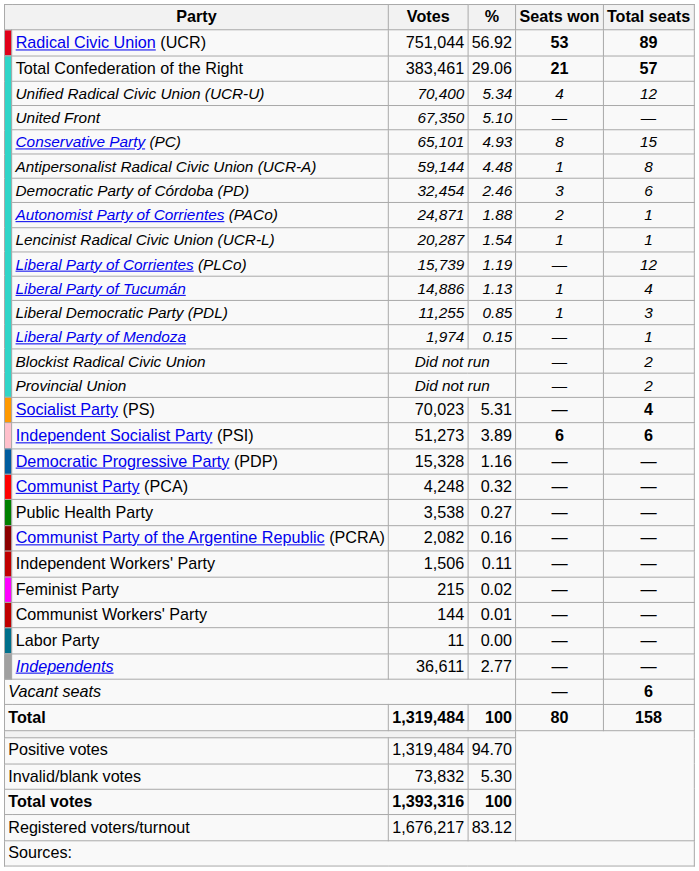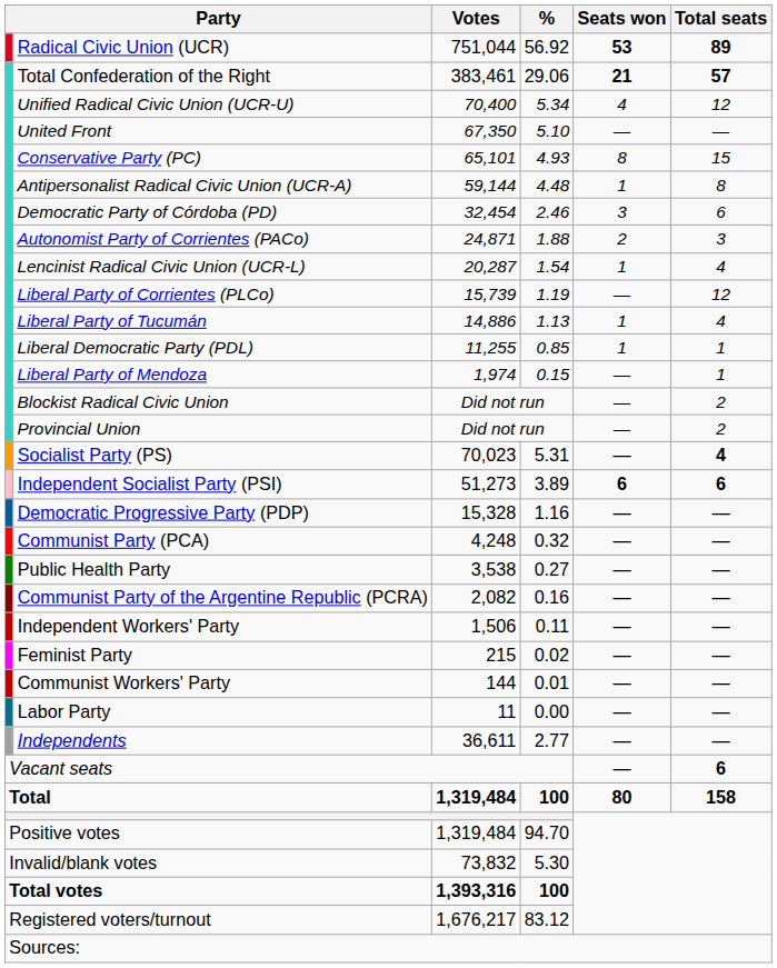 <table class="wikitable" style="text-align:right;">
 <tr>
 <th colspan=2>Party</th>
 <th>Votes</th>
 <th>%</th>
 <th>Seats won</th>
 <th>Total seats</th>
 </tr>
 <tr>
 <td bgcolor=#E10019></td>
 <td align=left><a href='#'>Radical Civic Union</a> (UCR)</td>
 <td>751,044</td>
 <td>56.92</td>
 <td align=center><strong>53</strong></td>
 <td align=center><strong>89</strong></td>
 </tr>
 <tr>
 <td bgcolor=#30D5C8 rowspan=14></td>
 <td align=left>Total Confederation of the Right</td>
 <td>383,461</td>
 <td>29.06</td>
 <td align=center><strong>21</strong></td>
 <td align=center><strong>57</strong></td>
 </tr>
 <tr style="font-size: 95%; font-style: italic">
 <td align=left><span>Unified Radical Civic Union (UCR-U)</span></td>
 <td>70,400</td>
 <td>5.34</td>
 <td align=center>4</td>
 <td align=center>12</td>
 </tr>
 <tr style="font-size: 95%; font-style: italic">
 <td align=left><span>United Front</span></td>
 <td>67,350</td>
 <td>5.10</td>
 <td align=center>—</td>
 <td align=center>—</td>
 </tr>
 <tr style="font-size: 95%; font-style: italic">
 <td align=left><span><a href='#'>Conservative Party</a> (PC)</span></td>
 <td>65,101</td>
 <td>4.93</td>
 <td align=center>8</td>
 <td align=center>15</td>
 </tr>
 <tr style="font-size: 95%; font-style: italic">
 <td align=left><span>Antipersonalist Radical Civic Union (UCR-A)</span></td>
 <td>59,144</td>
 <td>4.48</td>
 <td align=center>1</td>
 <td align=center>8</td>
 </tr>
 <tr style="font-size: 95%; font-style: italic">
 <td align=left><span>Democratic Party of Córdoba (PD)</span></td>
 <td>32,454</td>
 <td>2.46</td>
 <td align=center>3</td>
 <td align=center>6</td>
 </tr>
 <tr style="font-size: 95%; font-style: italic">
 <td align=left><span><a href='#'>Autonomist Party of Corrientes</a> (PACo)</span></td>
 <td>24,871</td>
 <td>1.88</td>
 <td align=center>2</td>
-<td align=center>1</td>
+<td align=center>3</td>
 </tr>
 <tr style="font-size: 95%; font-style: italic">
 <td align=left><span>Lencinist Radical Civic Union (UCR-L)</span></td>
 <td>20,287</td>
 <td>1.54</td>
 <td align=center>1</td>
-<td align=center>1</td>
+<td align=center>4</td>
 </tr>
 <tr style="font-size: 95%; font-style: italic">
 <td align=left><span><a href='#'>Liberal Party of Corrientes</a> (PLCo)</span></td>
 <td>15,739</td>
 <td>1.19</td>
 <td align=center>—</td>
 <td align=center>12</td>
 </tr>
 <tr style="font-size: 95%; font-style: italic">
 <td align=left><span><a href='#'>Liberal Party of Tucumán</a></span></td>
 <td>14,886</td>
 <td>1.13</td>
 <td align=center>1</td>
 <td align=center>4</td>
 </tr>
 <tr style="font-size: 95%; font-style: italic">
 <td align=left><span>Liberal Democratic Party (PDL)</span></td>
 <td>11,255</td>
 <td>0.85</td>
 <td align=center>1</td>
-<td align=center>3</td>
+<td align=center>1</td>
 </tr>
 <tr style="font-size: 95%; font-style: italic">
 <td align=left><span><a href='#'>Liberal Party of Mendoza</a></span></td>
 <td>1,974</td>
 <td>0.15</td>
 <td align=center>—</td>
 <td align=center>1</td>
 </tr>
 <tr style="font-size: 95%; font-style: italic">
 <td align=left><span>Blockist Radical Civic Union</span></td>
 <td colspan=2 align=center><em>Did not run</em></td>
 <td align=center>—</td>
 <td align=center>2</td>
 </tr>
 <tr style="font-size: 95%; font-style: italic">
 <td align=left><span>Provincial Union</span></td>
 <td colspan=2 align=center><em>Did not run</em></td>
 <td align=center>—</td>
 <td align=center>2</td>
 </tr>
 <tr>
 <td bgcolor=#FF9900></td>
 <td align=left><a href='#'>Socialist Party</a> (PS)</td>
 <td>70,023</td>
 <td>5.31</td>
 <td align=center>—</td>
 <td align=center><strong>4</strong></td>
 </tr>
 <tr>
 <td bgcolor=#ffc0cb></td>
 <td align=left><a href='#'>Independent Socialist Party</a> (PSI)</td>
 <td>51,273</td>
 <td>3.89</td>
 <td align=center><strong>6</strong></td>
 <td align=center><strong>6</strong></td>
 </tr>
 <tr>
 <td bgcolor=#005C9E></td>
 <td align=left><a href='#'>Democratic Progressive Party</a> (PDP)</td>
 <td>15,328</td>
 <td>1.16</td>
 <td align=center>—</td>
 <td align=center>—</td>
 </tr>
 <tr>
 <td bgcolor=#FF0000></td>
 <td align=left><a href='#'>Communist Party</a> (PCA)</td>
 <td>4,248</td>
 <td>0.32</td>
 <td align=center>—</td>
 <td align=center>—</td>
 </tr>
 <tr>
 <td bgcolor=#008000></td>
 <td align=left>Public Health Party</td>
 <td>3,538</td>
 <td>0.27</td>
 <td align=center>—</td>
 <td align=center>—</td>
 </tr>
 <tr>
 <td bgcolor=#8B0000></td>
 <td align=left><a href='#'>Communist Party of the Argentine Republic</a> (PCRA)</td>
 <td>2,082</td>
 <td>0.16</td>
 <td align=center>—</td>
 <td align=center>—</td>
 </tr>
 <tr>
 <td bgcolor=#C00000></td>
 <td align=left>Independent Workers' Party</td>
 <td>1,506</td>
 <td>0.11</td>
 <td align=center>—</td>
 <td align=center>—</td>
 </tr>
 <tr>
 <td bgcolor=#FF00FF></td>
 <td align=left>Feminist Party</td>
 <td>215</td>
 <td>0.02</td>
 <td align=center>—</td>
 <td align=center>—</td>
 </tr>
 <tr>
 <td bgcolor=#C00000></td>
 <td align=left>Communist Workers' Party</td>
 <td>144</td>
 <td>0.01</td>
 <td align=center>—</td>
 <td align=center>—</td>
 </tr>
 <tr>
 <td bgcolor=#00708B></td>
 <td align=left>Labor Party</td>
 <td>11</td>
 <td>0.00</td>
 <td align=center>—</td>
 <td align=center>—</td>
 </tr>
 <tr>
 <td bgcolor=#A0A0A0></td>
 <td align=left><em><a href='#'>Independents</a></em></td>
 <td>36,611</td>
 <td>2.77</td>
 <td align=center>—</td>
 <td align=center>—</td>
 </tr>
 <tr>
 <td colspan=4 align=left><em>Vacant seats</em></td>
 <td align=center>—</td>
 <td align=center><strong>6</strong></td>
 </tr>
 <tr style="font-weight:bold">
 <td colspan=2 align=left>Total</td>
 <td>1,319,484</td>
 <td>100</td>
 <td align=center><strong>80</strong></td>
 <td align=center><strong>158</strong></td>
 </tr>
 <tr>
 <th colspan=4></th>
 <td rowspan=5 colspan=2></td>
 </tr>
 <tr>
 <td colspan=2 align=left>Positive votes</td>
 <td>1,319,484</td>
 <td>94.70</td>
 </tr>
 <tr>
 <td colspan=2 align=left>Invalid/blank votes</td>
 <td>73,832</td>
 <td>5.30</td>
 </tr>
 <tr style="font-weight:bold">
 <td colspan=2 align=left>Total votes</td>
 <td>1,393,316</td>
 <td>100</td>
 </tr>
 <tr>
 <td colspan=2 align=left>Registered voters/turnout</td>
 <td>1,676,217</td>
 <td>83.12</td>
 </tr>
 <tr>
 <td colspan=6 align=left>Sources:</td>
 </tr>
 </table>
